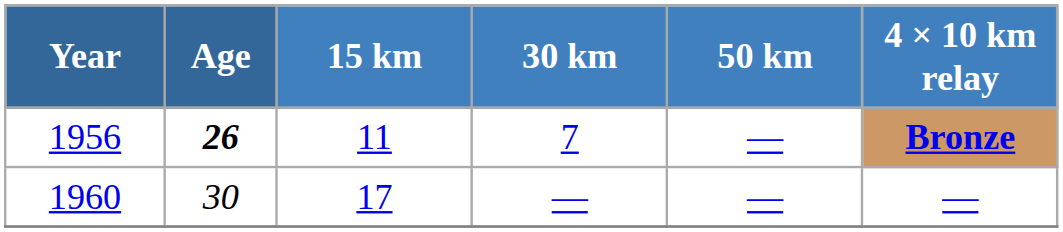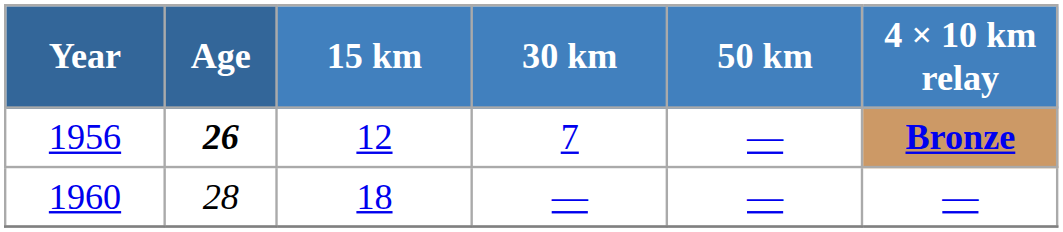 <table class="wikitable" style="font-size:95%; text-align:center; border:grey solid 1px; border-collapse:collapse; background:#ffffff;">
 <tr>
 <th style="background-color:#369; color:white; width:60px;"> Year </th>
 <th style="background-color:#369; color:white; width:40px;"> Age </th>
 <th style="background-color:#4180be; color:white; width:75px;"> 15 km </th>
 <th style="background-color:#4180be; color:white; width:75px;"> 30 km </th>
 <th style="background-color:#4180be; color:white; width:75px;"> 50 km </th>
 <th style="background-color:#4180be; color:white; width:75px;"> 4 × 10 km <br> relay </th>
 </tr>
 <tr>
 <td><a href='#'>1956</a></td>
 <td><strong><em>26</em></strong></td>
-<td><a href='#'>11</a></td>
+<td><a href='#'>12</a></td>
 <td><a href='#'>7</a></td>
 <td><a href='#'>—</a></td>
 <td bgcolor="cc9966"><a href='#'><strong>Bronze</strong></a></td>
 </tr>
 <tr>
 <td><a href='#'>1960</a></td>
-<td><em>30</em></td>
-<td><a href='#'>17</a></td>
+<td><em>28</em></td>
+<td><a href='#'>18</a></td>
 <td><a href='#'>—</a></td>
 <td><a href='#'>—</a></td>
 <td><a href='#'>—</a></td>
 </tr>
 <tr>
 </tr>
 </table>
